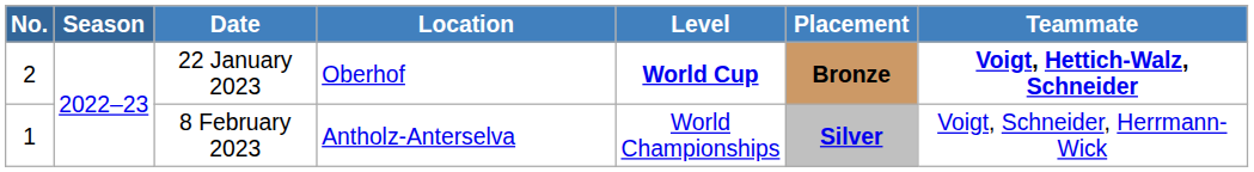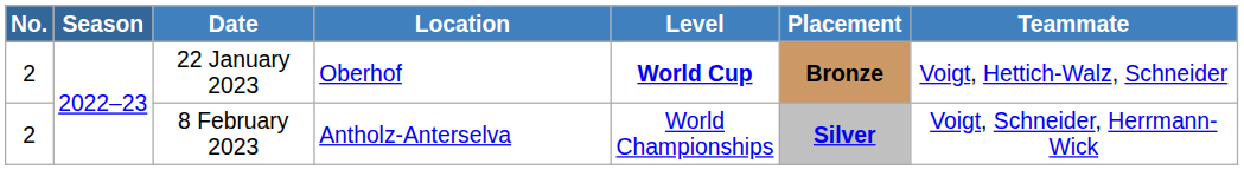 <table class="wikitable sortable" style="font-size:95%; text-align:center; border:grey solid 1px; border-collapse:collapse; background:#ffffff;">
 <tr style="background:#efefef;">
 <th style="background-color:#369; color:white;">No.</th>
 <th style="background-color:#369; color:white;">Season</th>
 <th style="background-color:#4180be; color:white; width:100px;">Date</th>
 <th style="background-color:#4180be; color:white; width:190px;">Location</th>
 <th style="background-color:#4180be; color:white; width:80px;">Level</th>
 <th style="background-color:#4180be; color:white; width:80px;">Placement</th>
 <th style="background-color:#4180be; color:white; width:210px;">Teammate</th>
 </tr>
 <tr>
 <td>2</td>
 <td rowspan=2><a href='#'>2022–23</a></td>
 <td>22 January 2023</td>
 <td align=left> <a href='#'>Oberhof</a></td>
 <td><strong><a href='#'>World Cup</a></strong></td>
 <td align=center bgcolor="cc9966"><strong>Bronze</strong></td>
-<td><strong><a href='#'>Voigt</a>, <a href='#'>Hettich-Walz</a>, <a href='#'>Schneider</a></strong></td>
+<td><a href='#'>Voigt</a>, <a href='#'>Hettich-Walz</a>, <a href='#'>Schneider</a></td>
 </tr>
 <tr>
-<td>1</td>
+<td>2</td>
 <td>8 February 2023</td>
 <td align=left> <a href='#'>Antholz-Anterselva</a></td>
 <td rowspan=3><a href='#'>World Championships</a></td>
 <td align=center bgcolor="silver"><a href='#'><strong>Silver</strong></a></td>
 <td><a href='#'>Voigt</a>, <a href='#'>Schneider</a>, <a href='#'>Herrmann-Wick</a></td>
 </tr>
 </table>
